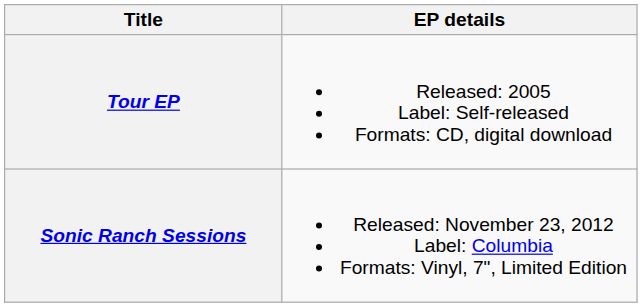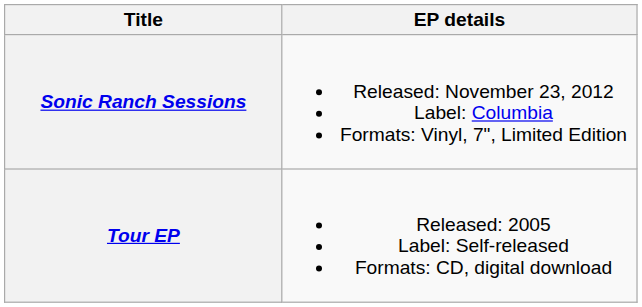 <table class="wikitable plainrowheaders" style="text-align:center;">
 <tr>
 <th scope="col" style="width:14em;">Title</th>
 <th scope="col" style="width:18em;">EP details</th>
 </tr>
 <tr>
+<th scope="row"><em><a href='#'>Sonic Ranch Sessions</a></em></th>
+<td><br><ul><li>Released: November 23, 2012</li><li>Label: <a href='#'>Columbia</a></li><li>Formats: Vinyl, 7", Limited Edition</li></ul></td>
+</tr>
+<tr>
 <th scope="row"><em><a href='#'>Tour EP</a></em></th>
 <td><br><ul><li>Released: 2005</li><li>Label: Self-released</li><li>Formats: CD, digital download</li></ul></td>
 </tr>
-<tr>
-<th scope="row"><em><a href='#'>Sonic Ranch Sessions</a></em></th>
-<td><br><ul><li>Released: November 23, 2012</li><li>Label: <a href='#'>Columbia</a></li><li>Formats: Vinyl, 7", Limited Edition</li></ul></td>
-</tr>
 </table>
